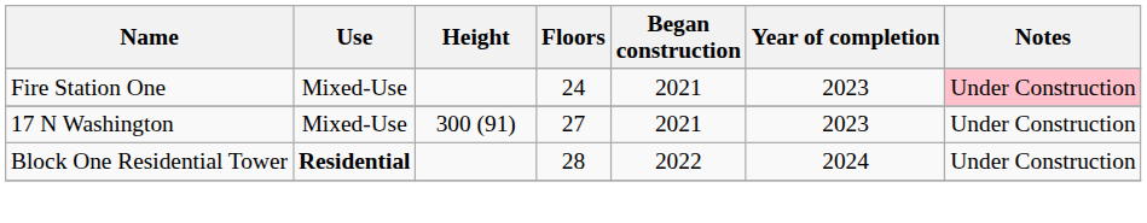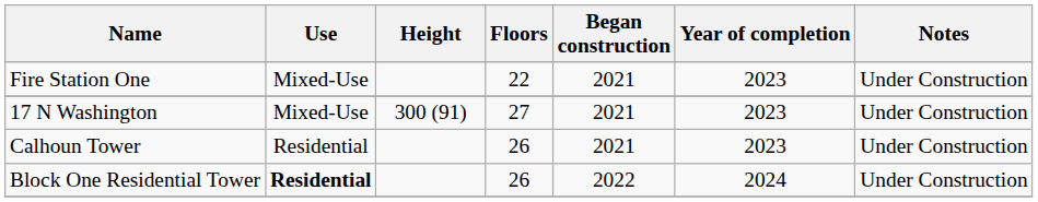 <table class="wikitable sortable" style="text-align:center">
 <tr>
 <th>Name</th>
 <th>Use</th>
 <th style="width:75px;">Height<br></th>
 <th>Floors</th>
 <th>Began<br>construction</th>
 <th>Year of completion<br></th>
 <th class="unsortable">Notes</th>
 </tr>
 <tr>
 </tr>
 <tr>
 <td align=left>Fire Station One</td>
 <td>Mixed-Use</td>
 <td></td>
-<td>24</td>
+<td>22</td>
 <td>2021</td>
 <td>2023</td>
-<td style="background: pink;">Under Construction</td>
+<td>Under Construction</td>
 </tr>
 <tr>
 </tr>
 <tr>
 <td align=left>17 N Washington</td>
 <td>Mixed-Use</td>
 <td>300 (91)</td>
 <td>27</td>
 <td>2021</td>
 <td>2023</td>
 <td>Under Construction</td>
 </tr>
 <tr>
+<td align=left>Calhoun Tower</td>
+<td>Residential</td>
+<td></td>
+<td>26</td>
+<td>2021</td>
+<td>2023</td>
+<td>Under Construction </td>
+</tr>
+<tr>
 <td align=left>Block One Residential Tower</td>
 <td><strong>Residential</strong></td>
 <td></td>
-<td>28</td>
+<td>26</td>
 <td>2022</td>
 <td>2024</td>
 <td>Under Construction</td>
 </tr>
 <tr>
 </tr>
 </table>
